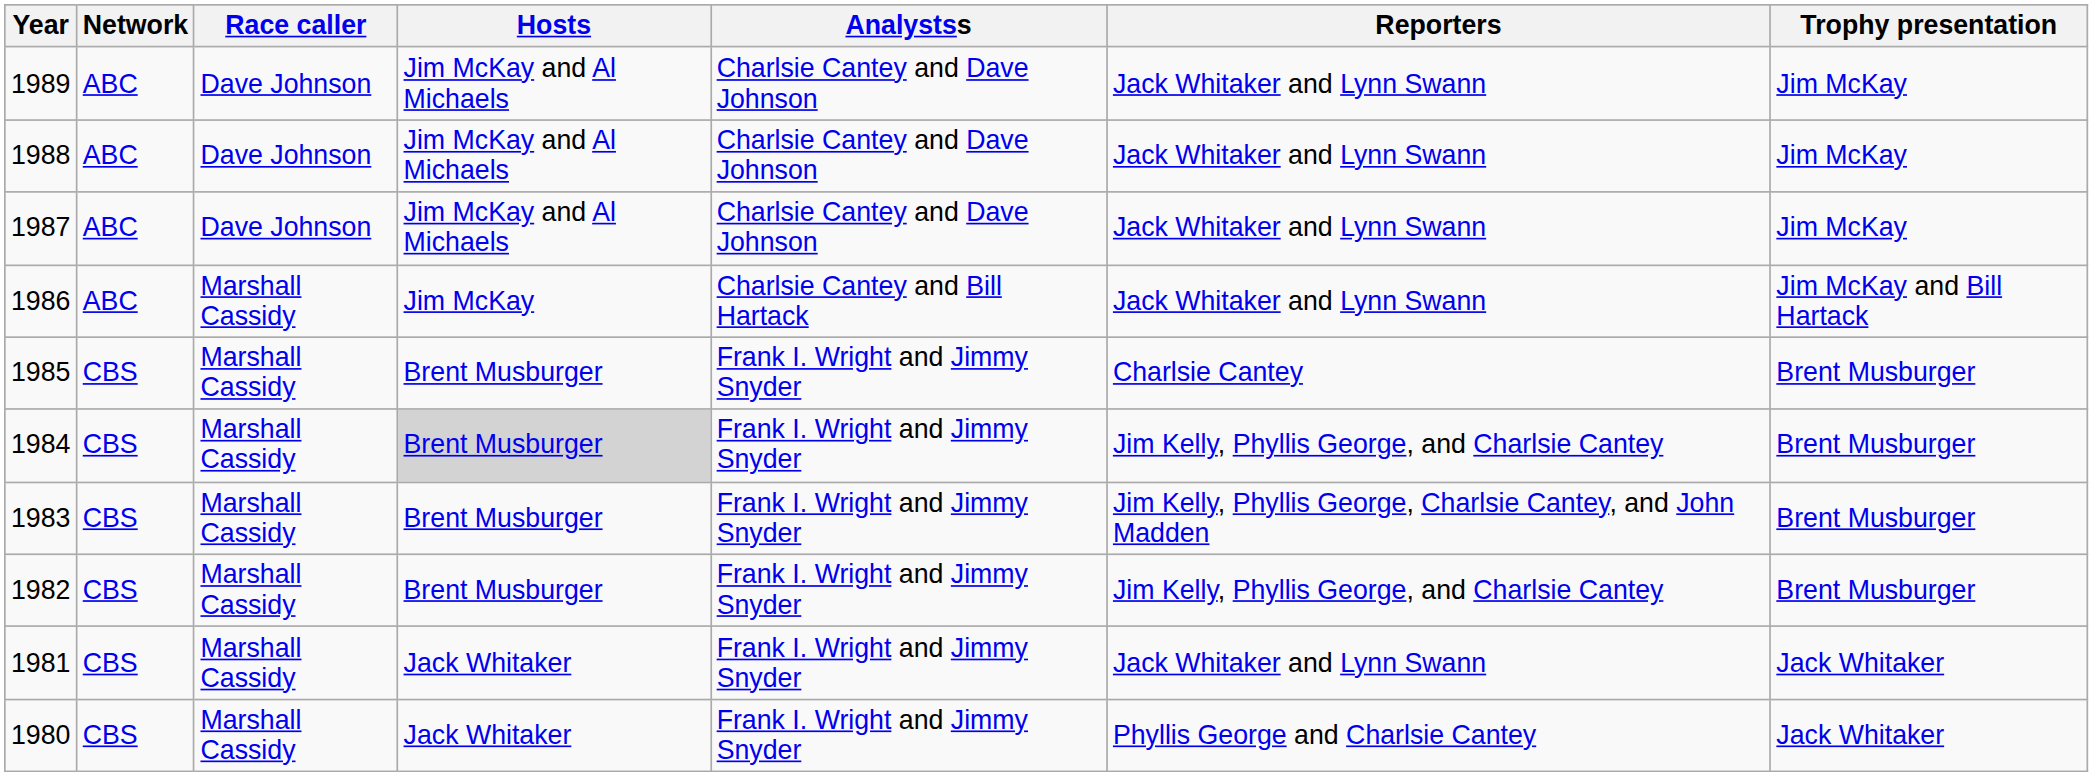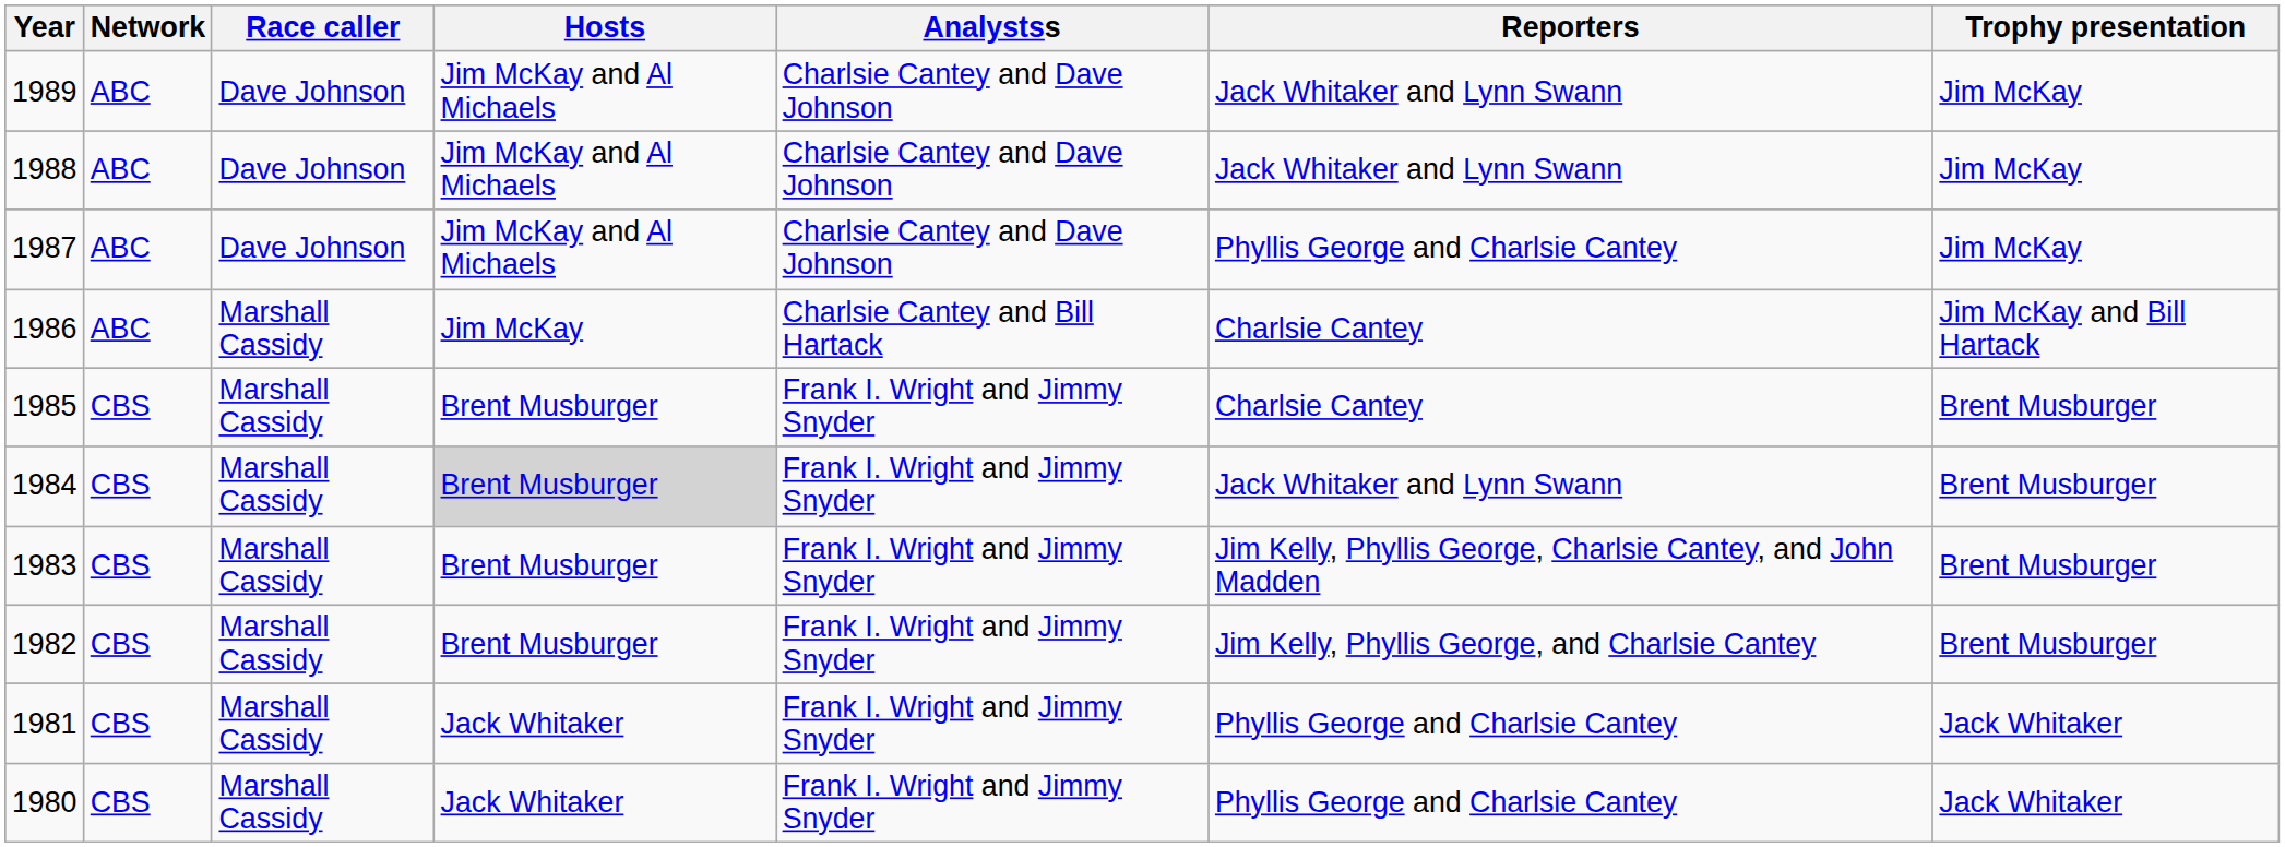 <table class="wikitable">
 <tr>
 <th>Year</th>
 <th>Network</th>
 <th><a href='#'>Race caller</a></th>
 <th><a href='#'>Hosts</a></th>
 <th><a href='#'>Analysts</a>s</th>
 <th>Reporters</th>
 <th>Trophy presentation</th>
 </tr>
 <tr>
 <td>1989</td>
 <td><a href='#'>ABC</a></td>
 <td><a href='#'>Dave Johnson</a></td>
 <td><a href='#'>Jim McKay</a> and <a href='#'>Al Michaels</a></td>
 <td><a href='#'>Charlsie Cantey</a> and <a href='#'>Dave Johnson</a></td>
 <td><a href='#'>Jack Whitaker</a> and <a href='#'>Lynn Swann</a></td>
 <td><a href='#'>Jim McKay</a></td>
 </tr>
 <tr>
 <td>1988</td>
 <td><a href='#'>ABC</a></td>
 <td><a href='#'>Dave Johnson</a></td>
 <td><a href='#'>Jim McKay</a> and <a href='#'>Al Michaels</a></td>
 <td><a href='#'>Charlsie Cantey</a> and <a href='#'>Dave Johnson</a></td>
 <td><a href='#'>Jack Whitaker</a> and <a href='#'>Lynn Swann</a></td>
 <td><a href='#'>Jim McKay</a></td>
 </tr>
 <tr>
 <td>1987</td>
 <td><a href='#'>ABC</a></td>
 <td><a href='#'>Dave Johnson</a></td>
 <td><a href='#'>Jim McKay</a> and <a href='#'>Al Michaels</a></td>
 <td><a href='#'>Charlsie Cantey</a> and <a href='#'>Dave Johnson</a></td>
-<td><a href='#'>Jack Whitaker</a> and <a href='#'>Lynn Swann</a></td>
+<td><a href='#'>Phyllis George</a> and <a href='#'>Charlsie Cantey</a></td>
 <td><a href='#'>Jim McKay</a></td>
 </tr>
 <tr>
 <td>1986</td>
 <td><a href='#'>ABC</a></td>
 <td><a href='#'>Marshall Cassidy</a></td>
 <td><a href='#'>Jim McKay</a></td>
 <td><a href='#'>Charlsie Cantey</a> and <a href='#'>Bill Hartack</a></td>
-<td><a href='#'>Jack Whitaker</a> and <a href='#'>Lynn Swann</a></td>
+<td><a href='#'>Charlsie Cantey</a></td>
 <td><a href='#'>Jim McKay</a> and <a href='#'>Bill Hartack</a></td>
 </tr>
 <tr>
 <td>1985</td>
 <td><a href='#'>CBS</a></td>
 <td><a href='#'>Marshall Cassidy</a></td>
 <td><a href='#'>Brent Musburger</a></td>
 <td><a href='#'>Frank I. Wright</a> and <a href='#'>Jimmy Snyder</a></td>
 <td><a href='#'>Charlsie Cantey</a></td>
 <td><a href='#'>Brent Musburger</a></td>
 </tr>
 <tr>
 <td>1984</td>
 <td><a href='#'>CBS</a></td>
 <td><a href='#'>Marshall Cassidy</a></td>
 <td style="background: lightgrey;"><a href='#'>Brent Musburger</a></td>
 <td><a href='#'>Frank I. Wright</a> and <a href='#'>Jimmy Snyder</a></td>
-<td><a href='#'>Jim Kelly</a>, <a href='#'>Phyllis George</a>, and <a href='#'>Charlsie Cantey</a></td>
+<td><a href='#'>Jack Whitaker</a> and <a href='#'>Lynn Swann</a></td>
 <td><a href='#'>Brent Musburger</a></td>
 </tr>
 <tr>
 <td>1983</td>
 <td><a href='#'>CBS</a></td>
 <td><a href='#'>Marshall Cassidy</a></td>
 <td><a href='#'>Brent Musburger</a></td>
 <td><a href='#'>Frank I. Wright</a> and <a href='#'>Jimmy Snyder</a></td>
 <td><a href='#'>Jim Kelly</a>, <a href='#'>Phyllis George</a>, <a href='#'>Charlsie Cantey</a>, and <a href='#'>John Madden</a></td>
 <td><a href='#'>Brent Musburger</a></td>
 </tr>
 <tr>
 <td>1982</td>
 <td><a href='#'>CBS</a></td>
 <td><a href='#'>Marshall Cassidy</a></td>
 <td><a href='#'>Brent Musburger</a></td>
 <td><a href='#'>Frank I. Wright</a> and <a href='#'>Jimmy Snyder</a></td>
 <td><a href='#'>Jim Kelly</a>, <a href='#'>Phyllis George</a>, and <a href='#'>Charlsie Cantey</a></td>
 <td><a href='#'>Brent Musburger</a></td>
 </tr>
 <tr>
 <td>1981</td>
 <td><a href='#'>CBS</a></td>
 <td><a href='#'>Marshall Cassidy</a></td>
 <td><a href='#'>Jack Whitaker</a></td>
 <td><a href='#'>Frank I. Wright</a> and <a href='#'>Jimmy Snyder</a></td>
-<td><a href='#'>Jack Whitaker</a> and <a href='#'>Lynn Swann</a></td>
+<td><a href='#'>Phyllis George</a> and <a href='#'>Charlsie Cantey</a></td>
 <td><a href='#'>Jack Whitaker</a></td>
 </tr>
 <tr>
 <td>1980</td>
 <td><a href='#'>CBS</a></td>
 <td><a href='#'>Marshall Cassidy</a></td>
 <td><a href='#'>Jack Whitaker</a></td>
 <td><a href='#'>Frank I. Wright</a> and <a href='#'>Jimmy Snyder</a></td>
 <td><a href='#'>Phyllis George</a> and <a href='#'>Charlsie Cantey</a></td>
 <td><a href='#'>Jack Whitaker</a></td>
 </tr>
 </table>
